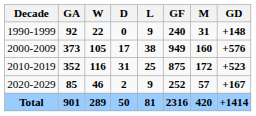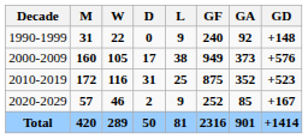 <table class="wikitable" style="text-align: center;">
 <tr>
 <th width=70>Decade</th>
-<th width=30>GA</th>
+<th width=30>M</th>
 <th width=30>W</th>
 <th width=30>D</th>
 <th width=30>L</th>
 <th width=30>GF</th>
-<th width=30>M</th>
+<th width=30>GA</th>
 <th width=30>GD</th>
 </tr>
 <tr>
 <td>1990-1999</td>
-<td><strong>92</strong></td>
+<td><strong>31</strong></td>
 <td><strong>22</strong></td>
 <td><strong>0</strong></td>
 <td><strong>9</strong></td>
 <td><strong>240</strong></td>
-<td><strong>31</strong></td>
+<td><strong>92</strong></td>
 <td><strong>+148</strong></td>
 </tr>
 <tr>
 <td>2000-2009</td>
-<td><strong>373</strong></td>
+<td><strong>160</strong></td>
 <td><strong>105</strong></td>
 <td><strong>17</strong></td>
 <td><strong>38</strong></td>
 <td><strong>949</strong></td>
-<td><strong>160</strong></td>
+<td><strong>373</strong></td>
 <td><strong>+576</strong></td>
 </tr>
 <tr>
 <td>2010-2019</td>
-<td><strong>352</strong></td>
+<td><strong>172</strong></td>
 <td><strong>116</strong></td>
 <td><strong>31</strong></td>
 <td><strong>25</strong></td>
 <td><strong>875</strong></td>
-<td><strong>172</strong></td>
+<td><strong>352</strong></td>
 <td><strong>+523</strong></td>
 </tr>
 <tr>
 <td>2020-2029</td>
-<td><strong>85</strong></td>
+<td><strong>57</strong></td>
 <td><strong>46</strong></td>
 <td><strong>2</strong></td>
 <td><strong>9</strong></td>
 <td><strong>252</strong></td>
-<td><strong>57</strong></td>
+<td><strong>85</strong></td>
 <td><strong>+167</strong></td>
 </tr>
 <tr bgcolor=#9acdff>
 <td><strong>Total</strong></td>
-<td><strong>901</strong></td>
+<td><strong>420</strong></td>
 <td><strong>289</strong></td>
 <td><strong>50</strong></td>
 <td><strong>81</strong></td>
 <td><strong>2316 </strong></td>
-<td><strong>420</strong></td>
+<td><strong>901</strong></td>
 <td><strong>+1414</strong></td>
 </tr>
 </table>
